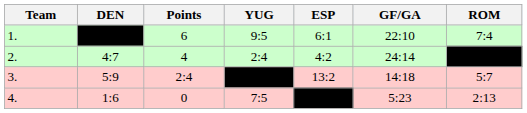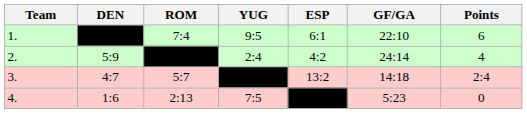 <table class="wikitable" bgcolor="#EFEFFF" width="50%">
 <tr bgcolor="#BCD2EE">
 <th>Team</th>
 <th>DEN</th>
-<th>Points</th>
+<th>ROM</th>
 <th>YUG</th>
 <th>ESP</th>
 <th>GF/GA</th>
-<th>ROM</th>
+<th>Points</th>
 </tr>
 <tr bgcolor="#ccffcc" align="center">
 <td align="left">1. </td>
 <td style="background:#000000;"></td>
-<td>6</td>
+<td>7:4</td>
 <td>9:5</td>
 <td>6:1</td>
 <td>22:10</td>
-<td>7:4</td>
+<td>6</td>
 </tr>
 <tr bgcolor="#ccffcc" align="center">
 <td align="left">2. </td>
-<td>4:7</td>
-<td>4</td>
+<td>5:9</td>
+<td style="background:#000000;"></td>
 <td>2:4</td>
 <td>4:2</td>
 <td>24:14</td>
-<td style="background:#000000;"></td>
+<td>4</td>
 </tr>
 <tr bgcolor="#ffcccc" align="center">
 <td align="left">3. </td>
-<td>5:9</td>
-<td>2:4</td>
+<td>4:7</td>
+<td>5:7</td>
 <td style="background:#000000;"></td>
 <td>13:2</td>
 <td>14:18</td>
-<td>5:7</td>
+<td>2:4</td>
 </tr>
 <tr bgcolor="#ffcccc" align="center">
 <td align="left">4. </td>
 <td>1:6</td>
-<td>0</td>
+<td>2:13</td>
 <td>7:5</td>
 <td style="background:#000000;"></td>
 <td>5:23</td>
-<td>2:13</td>
+<td>0</td>
 </tr>
 </table>
